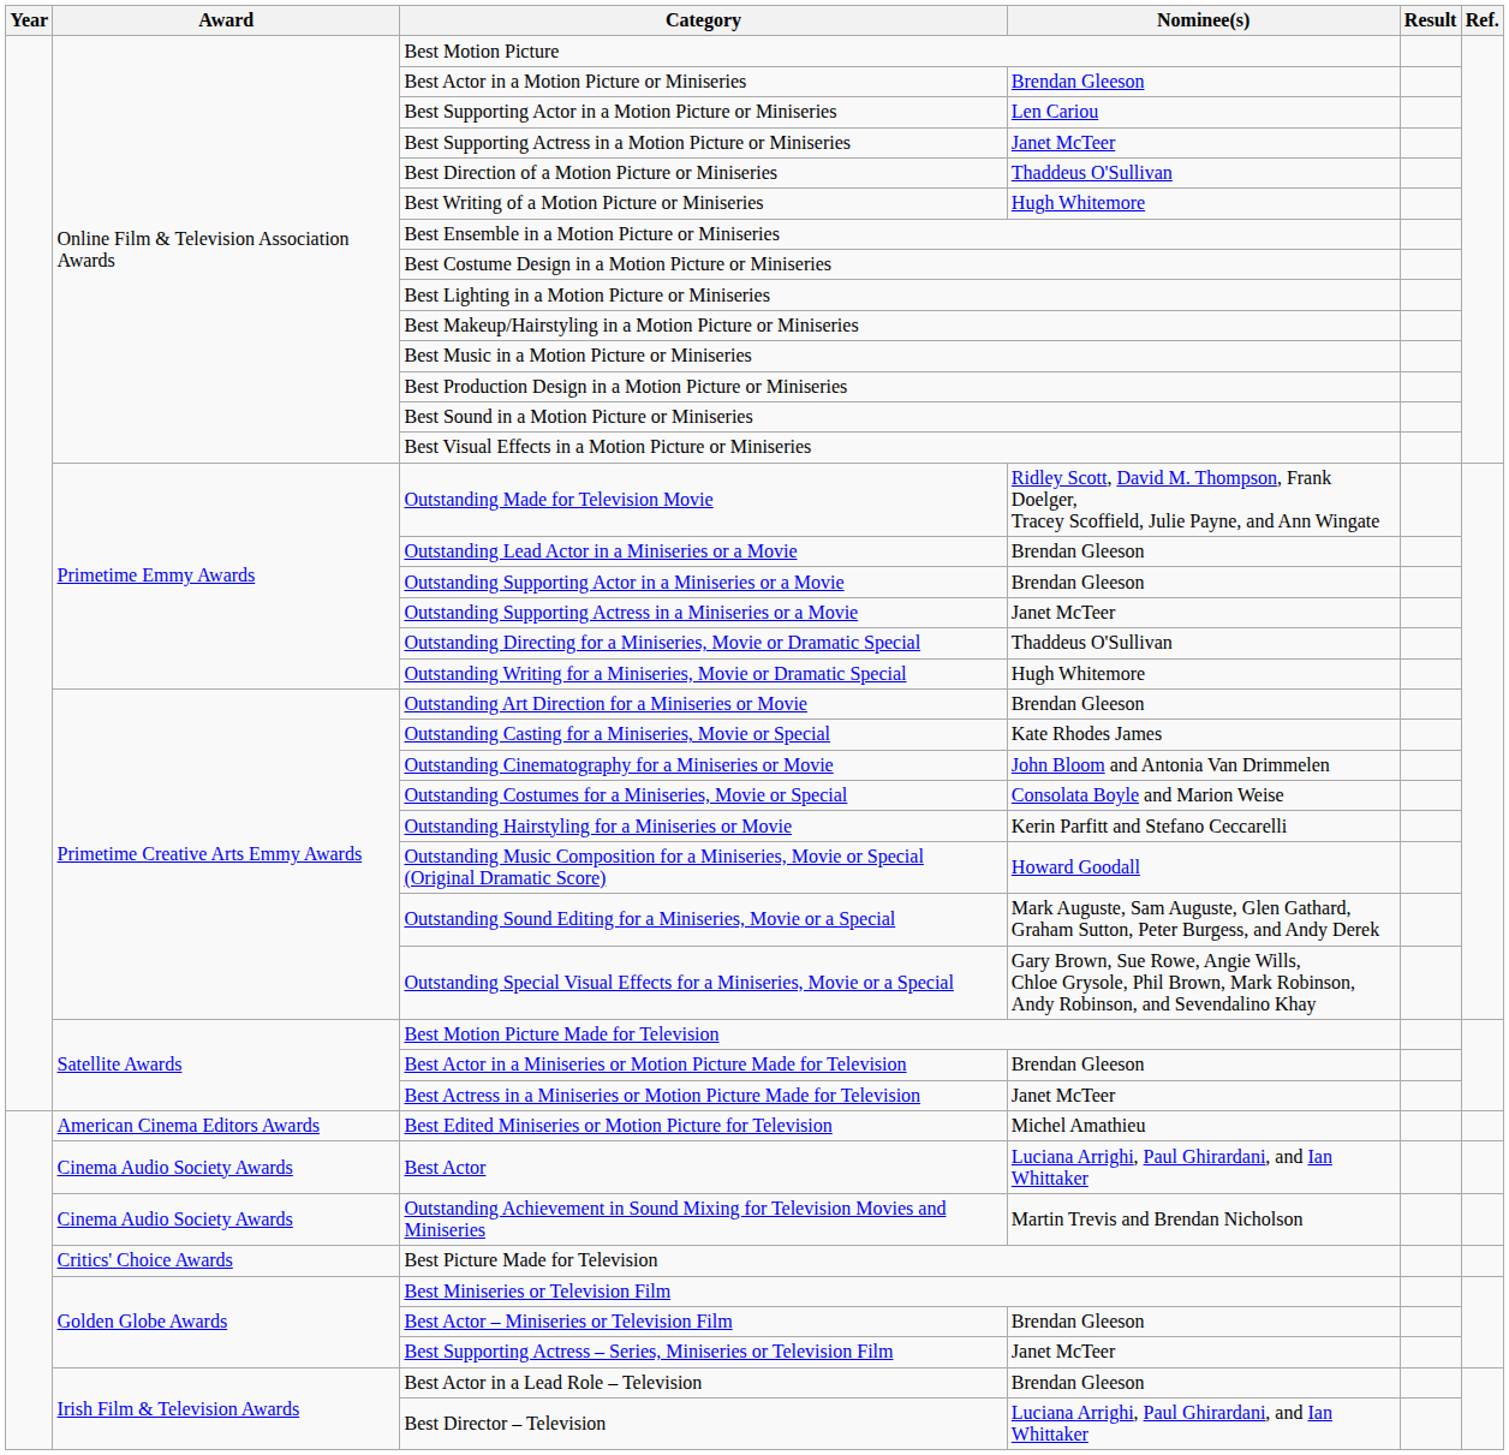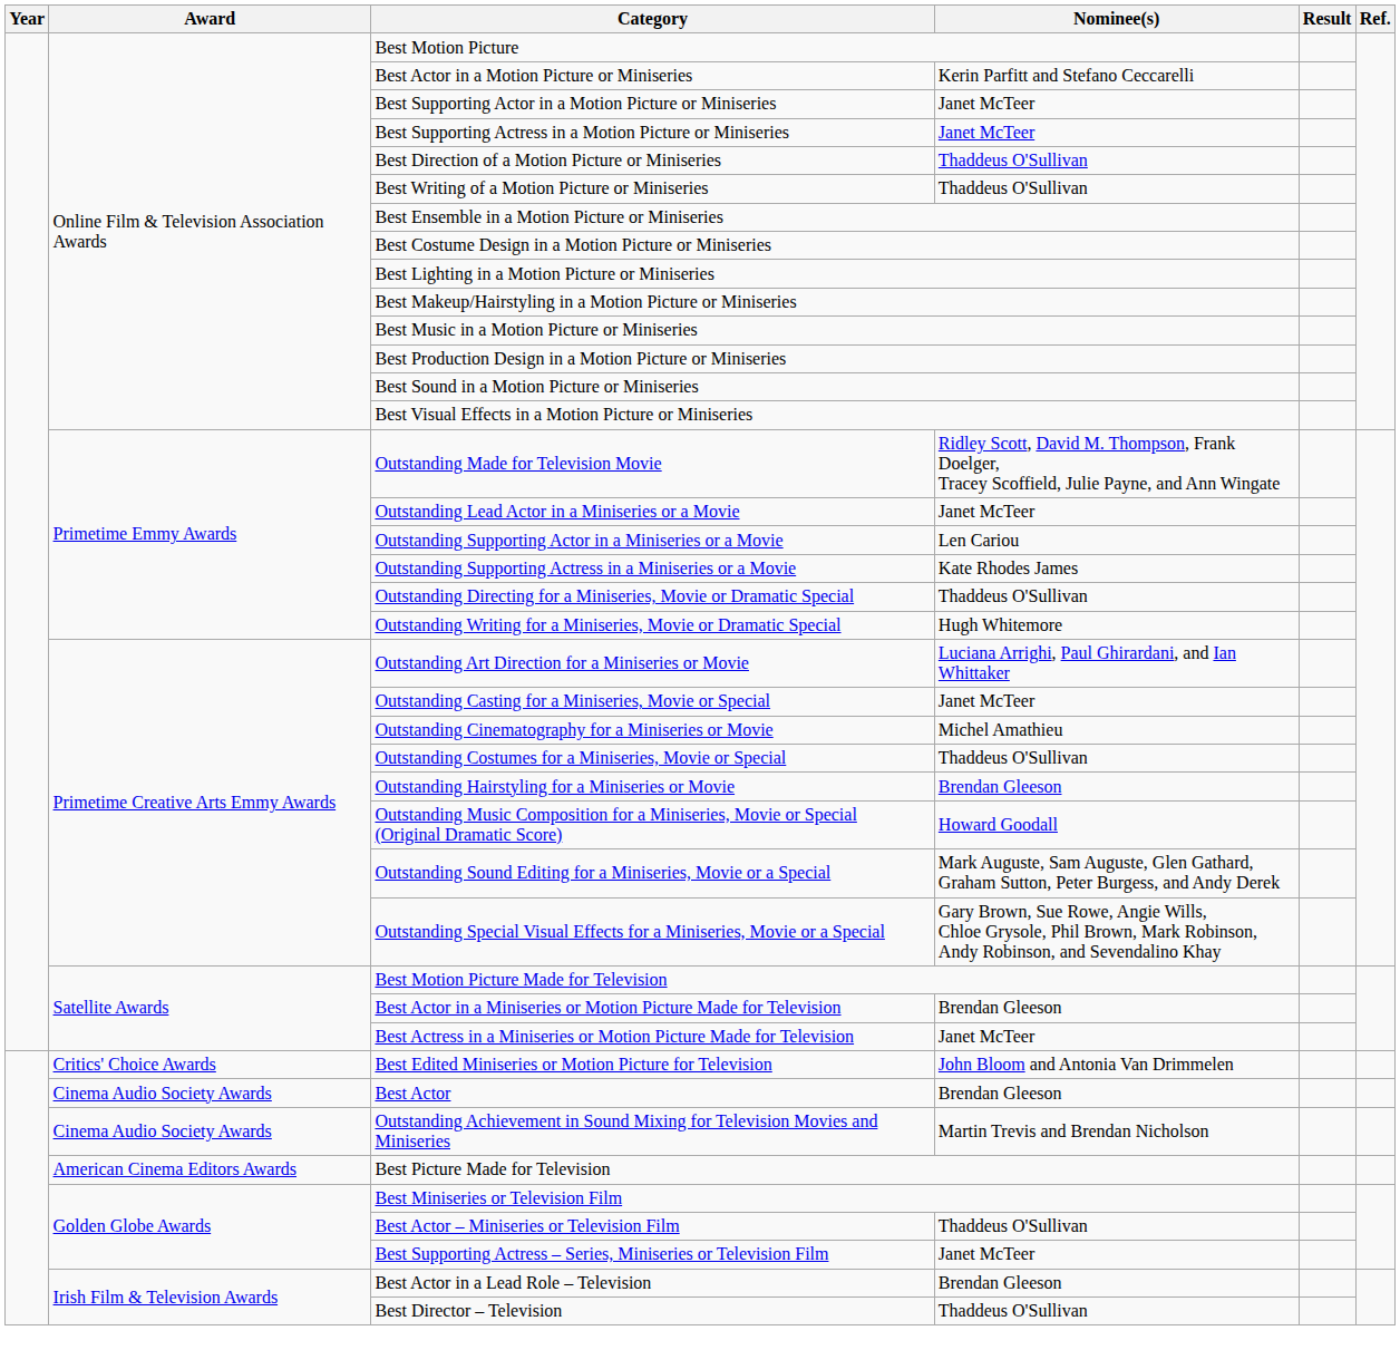 <table class="wikitable sortable">
 <tr>
 <th>Year</th>
 <th>Award</th>
 <th>Category</th>
 <th>Nominee(s)</th>
 <th>Result</th>
 <th>Ref.</th>
 </tr>
 <tr>
 <td rowspan="31"></td>
 <td rowspan="14">Online Film & Television Association Awards</td>
 <td colspan="2">Best Motion Picture</td>
 <td></td>
 <td align="center" rowspan="14"></td>
 </tr>
 <tr>
 <td>Best Actor in a Motion Picture or Miniseries</td>
-<td><a href='#'>Brendan Gleeson</a></td>
+<td>Kerin Parfitt and Stefano Ceccarelli</td>
 <td></td>
 </tr>
 <tr>
 <td>Best Supporting Actor in a Motion Picture or Miniseries</td>
-<td><a href='#'>Len Cariou</a></td>
+<td>Janet McTeer</td>
 <td></td>
 </tr>
 <tr>
 <td>Best Supporting Actress in a Motion Picture or Miniseries</td>
 <td><a href='#'>Janet McTeer</a></td>
 <td></td>
 </tr>
 <tr>
 <td>Best Direction of a Motion Picture or Miniseries</td>
 <td><a href='#'>Thaddeus O'Sullivan</a></td>
 <td></td>
 </tr>
 <tr>
 <td>Best Writing of a Motion Picture or Miniseries</td>
-<td><a href='#'>Hugh Whitemore</a></td>
+<td>Thaddeus O'Sullivan</td>
 <td></td>
 </tr>
 <tr>
 <td colspan="2">Best Ensemble in a Motion Picture or Miniseries</td>
 <td></td>
 </tr>
 <tr>
 <td colspan="2">Best Costume Design in a Motion Picture or Miniseries</td>
 <td></td>
 </tr>
 <tr>
 <td colspan="2">Best Lighting in a Motion Picture or Miniseries</td>
 <td></td>
 </tr>
 <tr>
 <td colspan="2">Best Makeup/Hairstyling in a Motion Picture or Miniseries</td>
 <td></td>
 </tr>
 <tr>
 <td colspan="2">Best Music in a Motion Picture or Miniseries</td>
 <td></td>
 </tr>
 <tr>
 <td colspan="2">Best Production Design in a Motion Picture or Miniseries</td>
 <td></td>
 </tr>
 <tr>
 <td colspan="2">Best Sound in a Motion Picture or Miniseries</td>
 <td></td>
 </tr>
 <tr>
 <td colspan="2">Best Visual Effects in a Motion Picture or Miniseries</td>
 <td></td>
 </tr>
 <tr>
 <td rowspan="6"><a href='#'>Primetime Emmy Awards</a></td>
 <td><a href='#'>Outstanding Made for Television Movie</a></td>
 <td><a href='#'>Ridley Scott</a>, <a href='#'>David M. Thompson</a>, Frank Doelger, <br> Tracey Scoffield, Julie Payne, and Ann Wingate</td>
 <td></td>
 <td align="center" rowspan="14"></td>
 </tr>
 <tr>
 <td><a href='#'>Outstanding Lead Actor in a Miniseries or a Movie</a></td>
-<td>Brendan Gleeson</td>
+<td>Janet McTeer</td>
 <td></td>
 </tr>
 <tr>
 <td><a href='#'>Outstanding Supporting Actor in a Miniseries or a Movie</a></td>
-<td>Brendan Gleeson</td>
+<td>Len Cariou</td>
 <td></td>
 </tr>
 <tr>
 <td><a href='#'>Outstanding Supporting Actress in a Miniseries or a Movie</a></td>
-<td>Janet McTeer</td>
+<td>Kate Rhodes James</td>
 <td></td>
 </tr>
 <tr>
 <td><a href='#'>Outstanding Directing for a Miniseries, Movie or Dramatic Special</a></td>
 <td>Thaddeus O'Sullivan</td>
 <td></td>
 </tr>
 <tr>
 <td><a href='#'>Outstanding Writing for a Miniseries, Movie or Dramatic Special</a></td>
 <td>Hugh Whitemore</td>
 <td></td>
 </tr>
 <tr>
 <td rowspan="8"><a href='#'>Primetime Creative Arts Emmy Awards</a></td>
 <td><a href='#'>Outstanding Art Direction for a Miniseries or Movie</a></td>
-<td>Brendan Gleeson</td>
+<td><a href='#'>Luciana Arrighi</a>, <a href='#'>Paul Ghirardani</a>, and <a href='#'>Ian Whittaker</a></td>
 <td></td>
 </tr>
 <tr>
 <td><a href='#'>Outstanding Casting for a Miniseries, Movie or Special</a></td>
-<td>Kate Rhodes James</td>
+<td>Janet McTeer</td>
 <td></td>
 </tr>
 <tr>
 <td><a href='#'>Outstanding Cinematography for a Miniseries or Movie</a></td>
-<td><a href='#'>John Bloom</a> and Antonia Van Drimmelen</td>
+<td>Michel Amathieu</td>
 <td></td>
 </tr>
 <tr>
 <td><a href='#'>Outstanding Costumes for a Miniseries, Movie or Special</a></td>
-<td><a href='#'>Consolata Boyle</a> and Marion Weise</td>
+<td>Thaddeus O'Sullivan</td>
 <td></td>
 </tr>
 <tr>
 <td><a href='#'>Outstanding Hairstyling for a Miniseries or Movie</a></td>
-<td>Kerin Parfitt and Stefano Ceccarelli</td>
+<td><a href='#'>Brendan Gleeson</a></td>
 <td></td>
 </tr>
 <tr>
 <td><a href='#'>Outstanding Music Composition for a Miniseries, Movie or Special <br> (Original Dramatic Score)</a></td>
 <td><a href='#'>Howard Goodall</a></td>
 <td></td>
 </tr>
 <tr>
 <td><a href='#'>Outstanding Sound Editing for a Miniseries, Movie or a Special</a></td>
 <td>Mark Auguste, Sam Auguste, Glen Gathard, <br> Graham Sutton, Peter Burgess, and Andy Derek</td>
 <td></td>
 </tr>
 <tr>
 <td><a href='#'>Outstanding Special Visual Effects for a Miniseries, Movie or a Special</a></td>
 <td>Gary Brown, Sue Rowe, Angie Wills, <br> Chloe Grysole, Phil Brown, Mark Robinson, <br> Andy Robinson, and Sevendalino Khay</td>
 <td></td>
 </tr>
 <tr>
 <td rowspan="3"><a href='#'>Satellite Awards</a></td>
 <td colspan="2"><a href='#'>Best Motion Picture Made for Television</a></td>
 <td></td>
 <td align="center" rowspan="3"></td>
 </tr>
 <tr>
 <td><a href='#'>Best Actor in a Miniseries or Motion Picture Made for Television</a></td>
 <td>Brendan Gleeson</td>
 <td></td>
 </tr>
 <tr>
 <td><a href='#'>Best Actress in a Miniseries or Motion Picture Made for Television</a></td>
 <td>Janet McTeer</td>
 <td></td>
 </tr>
 <tr>
 <td rowspan="9"></td>
-<td><a href='#'>American Cinema Editors Awards</a></td>
+<td><a href='#'>Critics' Choice Awards</a></td>
 <td><a href='#'>Best Edited Miniseries or Motion Picture for Television</a></td>
-<td>Michel Amathieu</td>
+<td><a href='#'>John Bloom</a> and Antonia Van Drimmelen</td>
 <td></td>
 <td align="center"></td>
 </tr>
 <tr>
 <td><a href='#'>Cinema Audio Society Awards</a></td>
 <td><a href='#'>Best Actor</a></td>
-<td><a href='#'>Luciana Arrighi</a>, <a href='#'>Paul Ghirardani</a>, and <a href='#'>Ian Whittaker</a></td>
+<td>Brendan Gleeson</td>
 <td></td>
 <td align="center"></td>
 </tr>
 <tr>
 <td><a href='#'>Cinema Audio Society Awards</a></td>
 <td><a href='#'>Outstanding Achievement in Sound Mixing for Television Movies and Miniseries</a></td>
 <td>Martin Trevis and Brendan Nicholson</td>
 <td></td>
 <td align="center"></td>
 </tr>
 <tr>
-<td><a href='#'>Critics' Choice Awards</a></td>
+<td><a href='#'>American Cinema Editors Awards</a></td>
 <td colspan="2">Best Picture Made for Television</td>
 <td></td>
 <td align="center"></td>
 </tr>
 <tr>
 <td rowspan="3"><a href='#'>Golden Globe Awards</a></td>
 <td colspan="2"><a href='#'>Best Miniseries or Television Film</a></td>
 <td></td>
 <td align="center" rowspan="3"></td>
 </tr>
 <tr>
 <td><a href='#'>Best Actor – Miniseries or Television Film</a></td>
-<td>Brendan Gleeson</td>
+<td>Thaddeus O'Sullivan</td>
 <td></td>
 </tr>
 <tr>
 <td><a href='#'>Best Supporting Actress – Series, Miniseries or Television Film</a></td>
 <td>Janet McTeer</td>
 <td></td>
 </tr>
 <tr>
 <td rowspan="2"><a href='#'>Irish Film & Television Awards</a></td>
 <td>Best Actor in a Lead Role – Television</td>
 <td>Brendan Gleeson</td>
 <td></td>
 <td align="center" rowspan="2"></td>
 </tr>
 <tr>
 <td>Best Director – Television</td>
-<td><a href='#'>Luciana Arrighi</a>, <a href='#'>Paul Ghirardani</a>, and <a href='#'>Ian Whittaker</a></td>
+<td>Thaddeus O'Sullivan</td>
 <td></td>
 </tr>
 </table>
